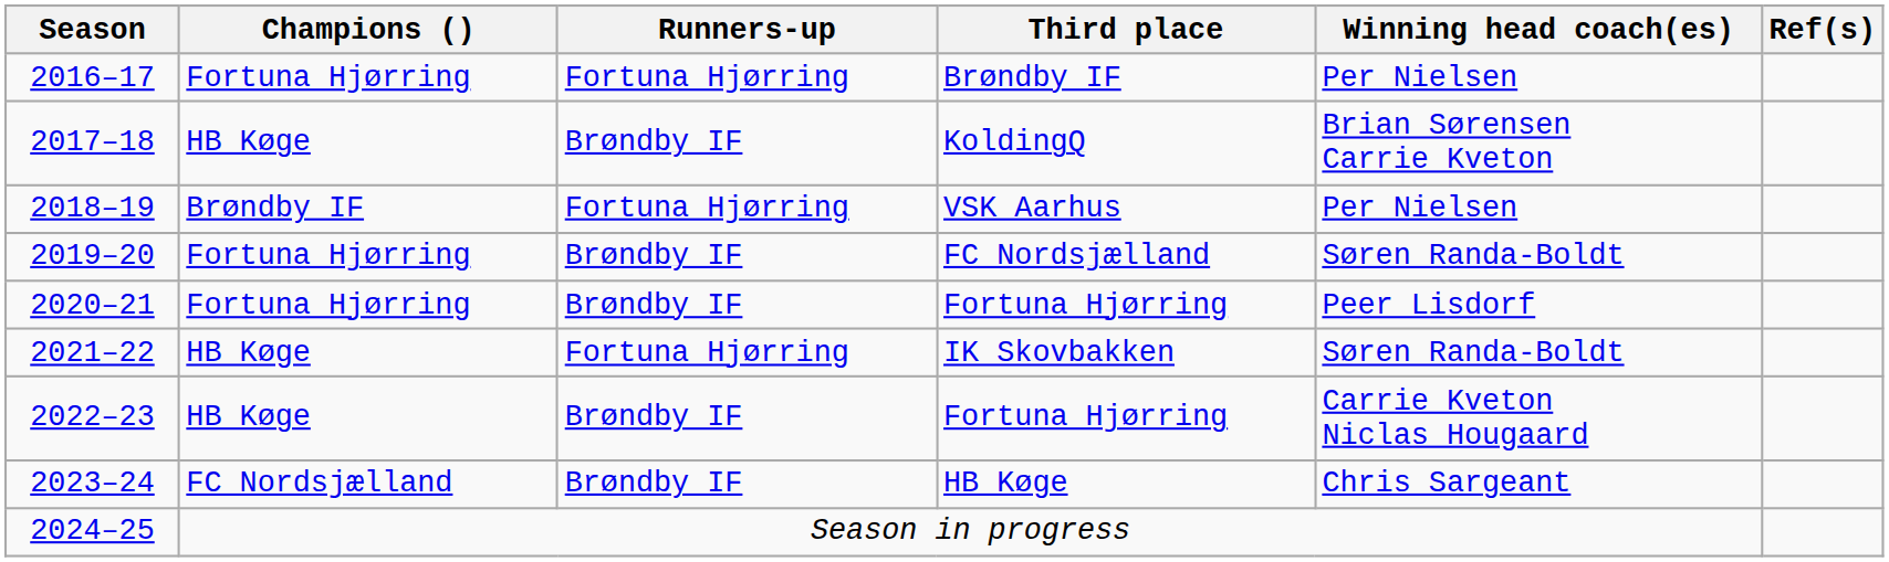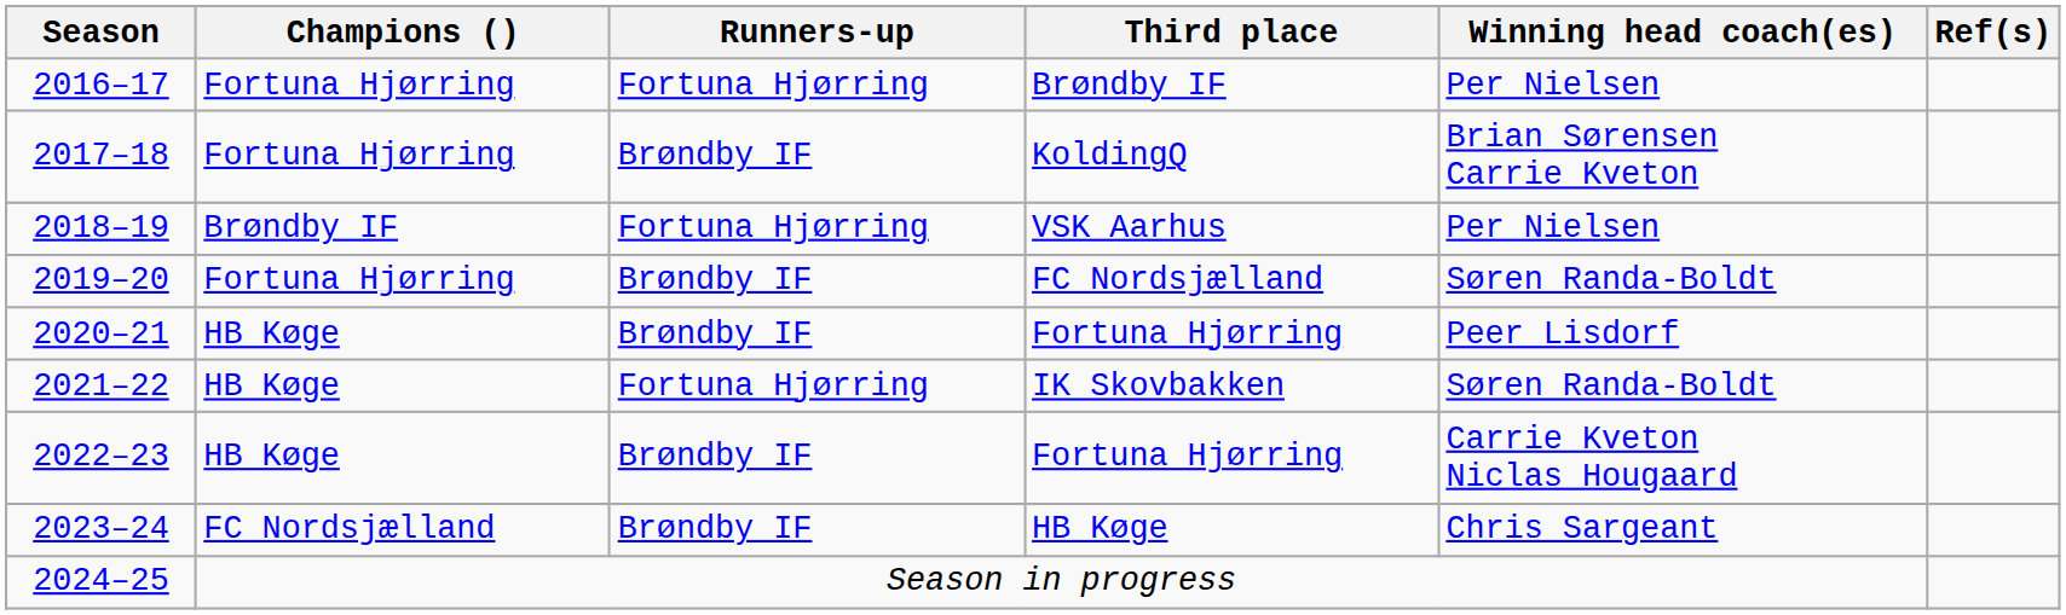 <table class="sortable wikitable plainrowheaders">
 <tr>
 <th width=70px>Season</th>
 <th width=160px>Champions ()</th>
 <th width=160px>Runners-up</th>
 <th width=160px>Third place</th>
 <th width=190px>Winning head coach(es)</th>
 <th>Ref(s)</th>
 </tr>
 <tr>
 <td style="text-align:center;"><a href='#'>2016–17</a></td>
 <td><a href='#'>Fortuna Hjørring</a> </td>
 <td><a href='#'>Fortuna Hjørring</a></td>
 <td><a href='#'>Brøndby IF</a></td>
 <td> <a href='#'>Per Nielsen</a></td>
 <td></td>
 </tr>
 <tr>
 <td style="text-align:center;"><a href='#'>2017–18</a></td>
-<td><a href='#'>HB Køge</a> </td>
+<td><a href='#'>Fortuna Hjørring</a> </td>
 <td><a href='#'>Brøndby IF</a></td>
 <td><a href='#'>KoldingQ</a></td>
 <td> <a href='#'>Brian Sørensen</a><br> <a href='#'>Carrie Kveton</a></td>
 <td></td>
 </tr>
 <tr>
 <td style="text-align:center;"><a href='#'>2018–19</a></td>
 <td><a href='#'>Brøndby IF</a> </td>
 <td><a href='#'>Fortuna Hjørring</a></td>
 <td><a href='#'>VSK Aarhus</a></td>
 <td> <a href='#'>Per Nielsen</a></td>
 <td></td>
 </tr>
 <tr>
 <td style="text-align:center;"><a href='#'>2019–20</a></td>
 <td><a href='#'>Fortuna Hjørring</a> </td>
 <td><a href='#'>Brøndby IF</a></td>
 <td><a href='#'>FC Nordsjælland</a></td>
 <td> <a href='#'>Søren Randa-Boldt</a></td>
 <td></td>
 </tr>
 <tr>
 <td style="text-align:center;"><a href='#'>2020–21</a></td>
-<td><a href='#'>Fortuna Hjørring</a> </td>
+<td><a href='#'>HB Køge</a> </td>
 <td><a href='#'>Brøndby IF</a></td>
 <td><a href='#'>Fortuna Hjørring</a></td>
 <td> <a href='#'>Peer Lisdorf</a></td>
 <td></td>
 </tr>
 <tr>
 <td style="text-align:center;"><a href='#'>2021–22</a></td>
 <td><a href='#'>HB Køge</a> </td>
 <td><a href='#'>Fortuna Hjørring</a></td>
 <td><a href='#'>IK Skovbakken</a></td>
 <td> <a href='#'>Søren Randa-Boldt</a></td>
 <td></td>
 </tr>
 <tr>
 <td style="text-align:center;"><a href='#'>2022–23</a></td>
 <td><a href='#'>HB Køge</a> </td>
 <td><a href='#'>Brøndby IF</a></td>
 <td><a href='#'>Fortuna Hjørring</a></td>
 <td> <a href='#'>Carrie Kveton</a><br> <a href='#'>Niclas Hougaard</a></td>
 <td></td>
 </tr>
 <tr>
 <td style="text-align:center;"><a href='#'>2023–24</a></td>
 <td><a href='#'>FC Nordsjælland</a> </td>
 <td><a href='#'>Brøndby IF</a></td>
 <td><a href='#'>HB Køge</a></td>
 <td> <a href='#'>Chris Sargeant</a></td>
 <td></td>
 </tr>
 <tr>
 <td style="text-align:center;"><a href='#'>2024–25</a></td>
 <td colspan=4 style="text-align:center;"><em>Season in progress</em></td>
 <td></td>
 </tr>
 </table>
